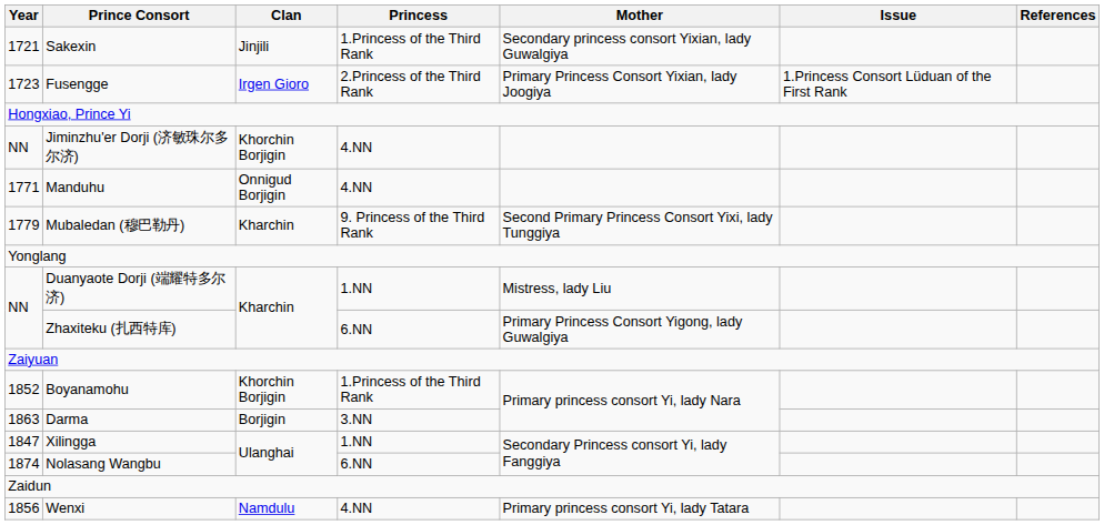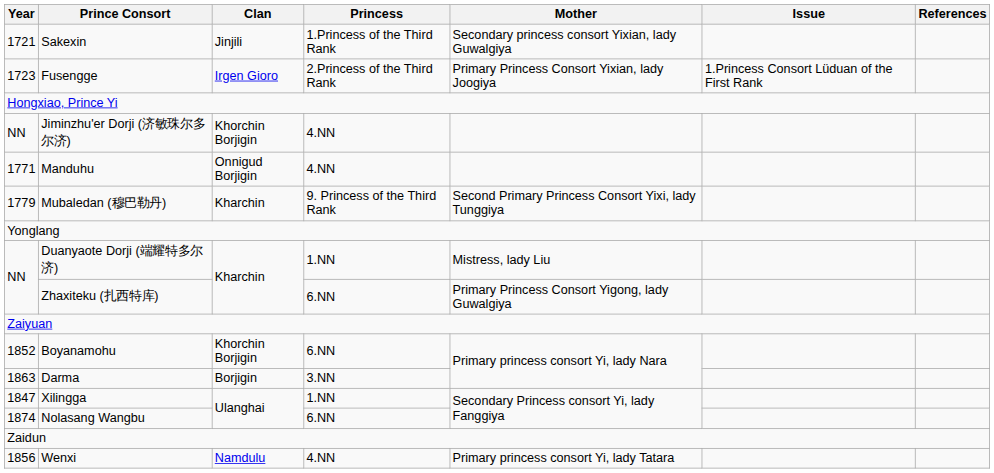 <table class="wikitable">
 <tr>
 <th>Year</th>
 <th>Prince Consort</th>
 <th>Clan</th>
 <th>Princess</th>
 <th>Mother</th>
 <th>Issue</th>
 <th>References</th>
 </tr>
 <tr>
 <td>1721</td>
 <td>Sakexin</td>
 <td>Jinjili</td>
 <td>1.Princess of the Third Rank</td>
 <td>Secondary princess consort Yixian, lady Guwalgiya</td>
 <td></td>
 <td></td>
 </tr>
 <tr>
 <td>1723</td>
 <td>Fusengge</td>
 <td><a href='#'>Irgen Gioro</a></td>
 <td>2.Princess of the Third Rank</td>
 <td>Primary Princess Consort Yixian, lady Joogiya</td>
 <td>1.Princess Consort Lüduan of the First Rank</td>
 <td></td>
 </tr>
 <tr>
 <td colspan="7"><a href='#'>Hongxiao, Prince Yi</a></td>
 </tr>
 <tr>
 <td>NN</td>
 <td>Jiminzhu'er Dorji (济敏珠尔多尔济)</td>
 <td>Khorchin Borjigin</td>
 <td>4.NN</td>
 <td></td>
 <td></td>
 <td></td>
 </tr>
 <tr>
 <td>1771</td>
 <td>Manduhu</td>
 <td>Onnigud Borjigin</td>
 <td>4.NN</td>
 <td></td>
 <td></td>
 <td></td>
 </tr>
 <tr>
 <td>1779</td>
 <td>Mubaledan (穆巴勒丹)</td>
 <td>Kharchin</td>
 <td>9. Princess of the Third Rank</td>
 <td>Second Primary Princess Consort Yixi, lady Tunggiya</td>
 <td></td>
 <td></td>
 </tr>
 <tr>
 <td colspan="7">Yonglang</td>
 </tr>
 <tr>
 <td rowspan="2">NN</td>
 <td>Duanyaote Dorji (端耀特多尔济)</td>
 <td rowspan="2">Kharchin</td>
 <td>1.NN</td>
 <td>Mistress, lady Liu</td>
 <td></td>
 <td></td>
 </tr>
 <tr>
 <td>Zhaxiteku (扎西特库)</td>
 <td>6.NN</td>
 <td>Primary Princess Consort Yigong, lady Guwalgiya</td>
 <td></td>
 <td></td>
 </tr>
 <tr>
 <td colspan="7"><a href='#'>Zaiyuan</a></td>
 </tr>
 <tr>
 <td>1852</td>
 <td>Boyanamohu</td>
 <td>Khorchin Borjigin</td>
-<td>1.Princess of the Third Rank</td>
+<td>6.NN</td>
 <td rowspan="2">Primary princess consort Yi, lady Nara</td>
 <td></td>
 <td></td>
 </tr>
 <tr>
 <td>1863</td>
 <td>Darma</td>
 <td>Borjigin</td>
 <td>3.NN</td>
 <td></td>
 <td></td>
 </tr>
 <tr>
 <td>1847</td>
 <td>Xilingga</td>
 <td rowspan="2">Ulanghai</td>
 <td>1.NN</td>
 <td rowspan="2">Secondary Princess consort Yi, lady Fanggiya</td>
 <td></td>
 <td></td>
 </tr>
 <tr>
 <td>1874</td>
 <td>Nolasang Wangbu</td>
 <td>6.NN</td>
 <td></td>
 <td></td>
 </tr>
 <tr>
 <td colspan="7">Zaidun</td>
 </tr>
 <tr>
 <td>1856</td>
 <td>Wenxi</td>
 <td><a href='#'>Namdulu</a></td>
 <td>4.NN</td>
 <td>Primary princess consort Yi, lady Tatara</td>
 <td></td>
 <td></td>
 </tr>
 </table>
